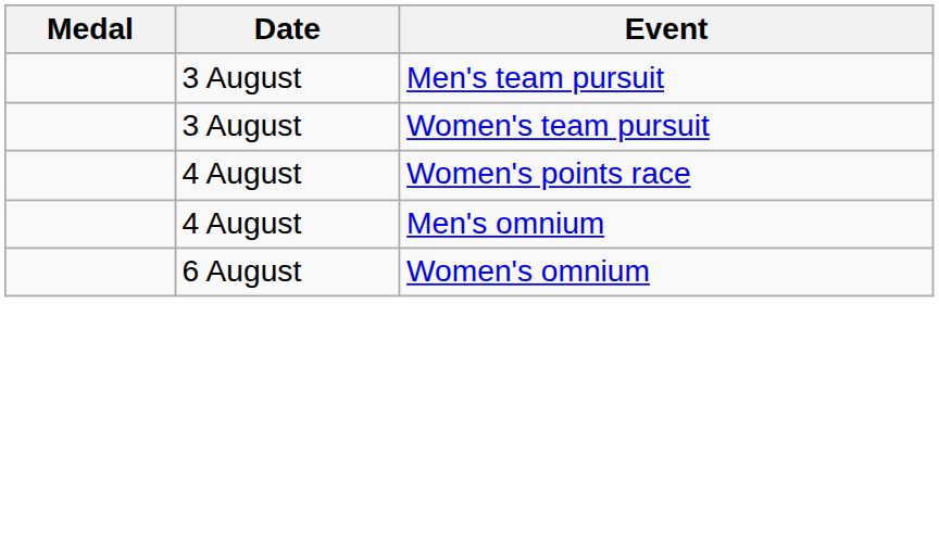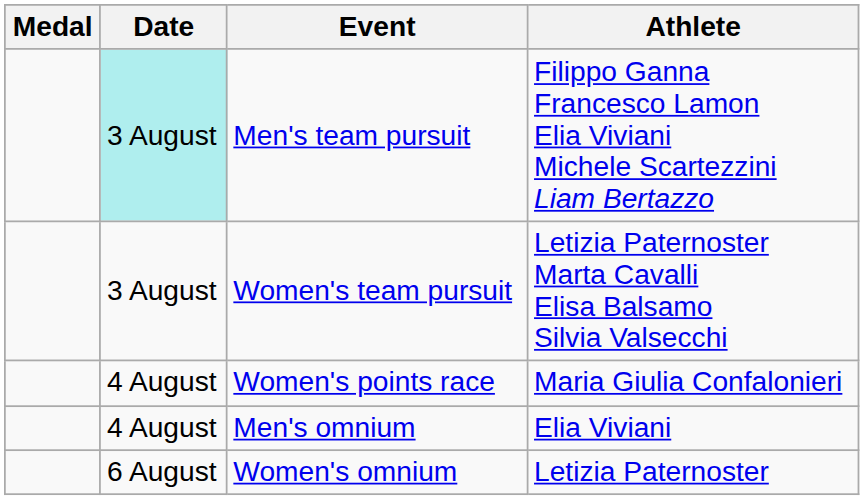 <table class="wikitable sortable" width=55% style="font-size:100%; text-align:left;">
 <tr>
 <th>Medal</th>
 <th>Date</th>
 <th>Event</th>
+<th>Athlete</th>
 </tr>
 <tr>
 <td></td>
-<td>3 August</td>
+<td style="background: paleturquoise;">3 August</td>
 <td><a href='#'>Men's team pursuit</a></td>
+<td><a href='#'>Filippo Ganna</a><br><a href='#'>Francesco Lamon</a><br><a href='#'>Elia Viviani</a><br><a href='#'>Michele Scartezzini</a><br><em><a href='#'>Liam Bertazzo</a></em></td>
 </tr>
 <tr>
 <td></td>
 <td>3 August</td>
 <td><a href='#'>Women's team pursuit</a></td>
+<td><a href='#'>Letizia Paternoster</a><br><a href='#'>Marta Cavalli</a><br><a href='#'>Elisa Balsamo</a><br><a href='#'>Silvia Valsecchi</a></td>
 </tr>
 <tr>
 <td></td>
 <td>4 August</td>
 <td><a href='#'>Women's points race</a></td>
+<td><a href='#'>Maria Giulia Confalonieri</a></td>
 </tr>
 <tr>
 <td></td>
 <td>4 August</td>
 <td><a href='#'>Men's omnium</a></td>
+<td><a href='#'>Elia Viviani</a></td>
 </tr>
 <tr>
 <td></td>
 <td>6 August</td>
 <td><a href='#'>Women's omnium</a></td>
+<td><a href='#'>Letizia Paternoster</a></td>
 </tr>
 </table>
